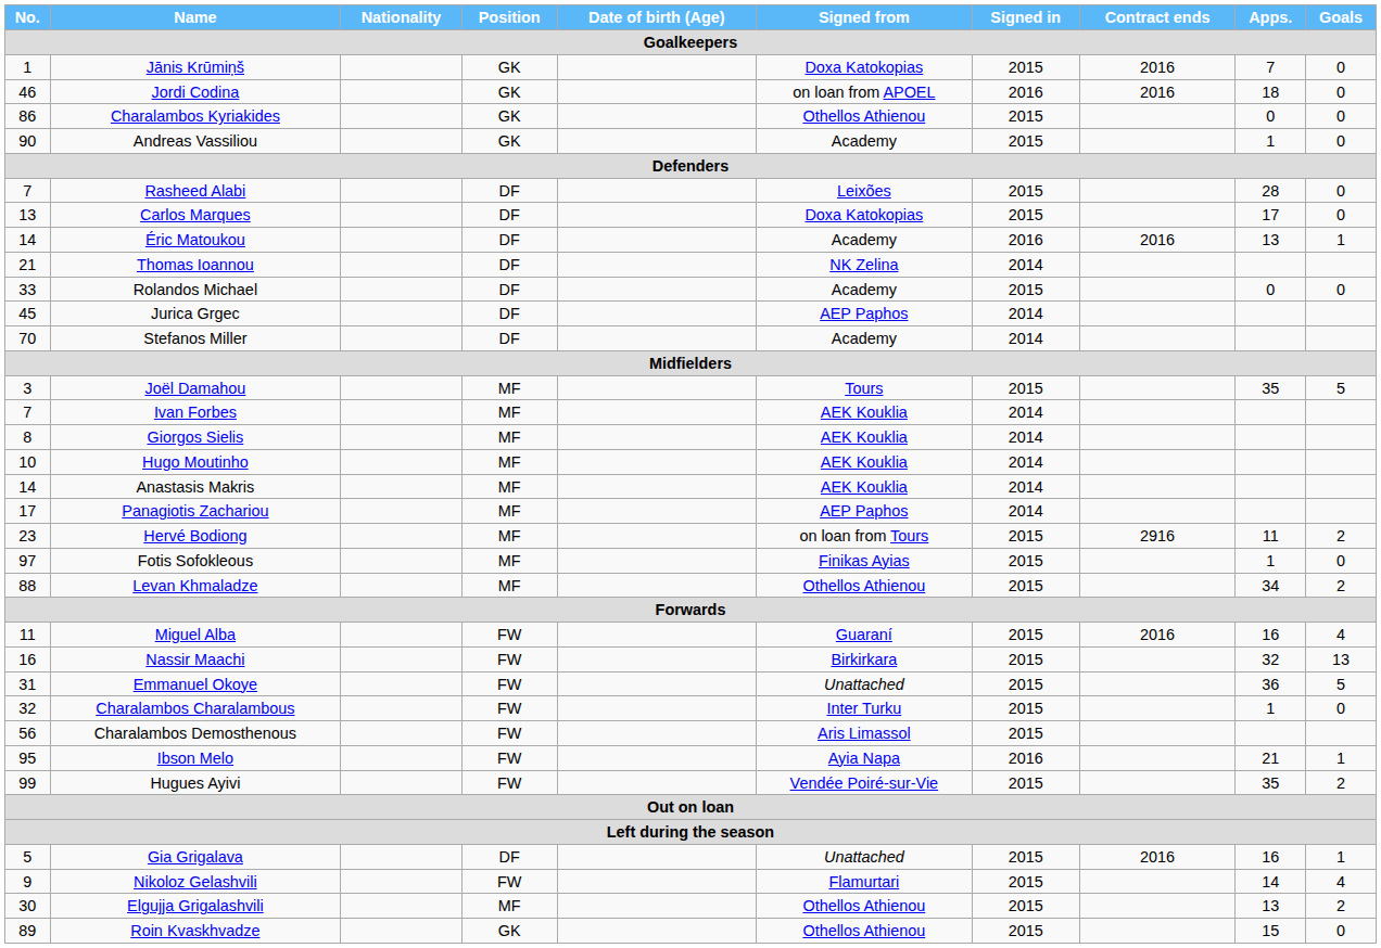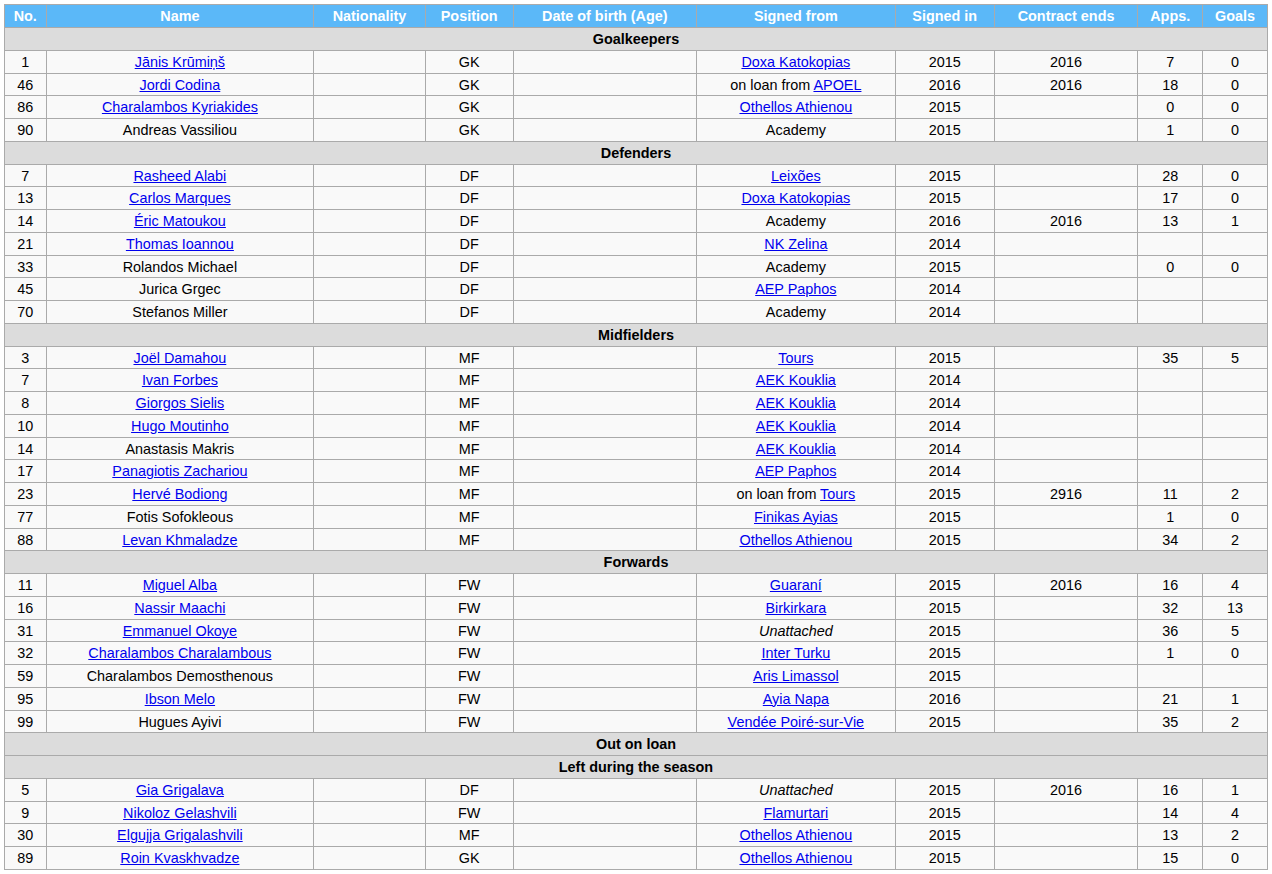 <table class="wikitable"  style="text-align:center; font-size:90%; width:100%;">
 <tr>
 <th style="background:#5BB8F8; color:white; text-align:center;">No.</th>
 <th style="background:#5BB8F8; color:white; text-align:center;">Name</th>
 <th style="background:#5BB8F8; color:white; text-align:center;">Nationality</th>
 <th style="background:#5BB8F8; color:white; text-align:center;">Position</th>
 <th style="background:#5BB8F8; color:white; text-align:center;">Date of birth (Age)</th>
 <th style="background:#5BB8F8; color:white; text-align:center;">Signed from</th>
 <th style="background:#5BB8F8; color:white; text-align:center;">Signed in</th>
 <th style="background:#5BB8F8; color:white; text-align:center;">Contract ends</th>
 <th style="background:#5BB8F8; color:white; text-align:center;">Apps.</th>
 <th style="background:#5BB8F8; color:white; text-align:center;">Goals</th>
 </tr>
 <tr>
 <th colspan="11"  style="background:#dcdcdc; text-align:center;">Goalkeepers</th>
 </tr>
 <tr>
 <td>1</td>
 <td><a href='#'>Jānis Krūmiņš</a></td>
 <td></td>
 <td>GK</td>
 <td></td>
 <td><a href='#'>Doxa Katokopias</a></td>
 <td>2015</td>
 <td>2016</td>
 <td>7</td>
 <td>0</td>
 </tr>
 <tr>
 <td>46</td>
 <td><a href='#'>Jordi Codina</a></td>
 <td></td>
 <td>GK</td>
 <td></td>
 <td>on loan from <a href='#'>APOEL</a></td>
 <td>2016</td>
 <td>2016</td>
 <td>18</td>
 <td>0</td>
 </tr>
 <tr>
 <td>86</td>
 <td><a href='#'>Charalambos Kyriakides</a></td>
 <td></td>
 <td>GK</td>
 <td></td>
 <td><a href='#'>Othellos Athienou</a></td>
 <td>2015</td>
 <td></td>
 <td>0</td>
 <td>0</td>
 </tr>
 <tr>
 <td>90</td>
 <td>Andreas Vassiliou</td>
 <td></td>
 <td>GK</td>
 <td></td>
 <td>Academy</td>
 <td>2015</td>
 <td></td>
 <td>1</td>
 <td>0</td>
 </tr>
 <tr>
 <th colspan="11"  style="background:#dcdcdc; text-align:center;">Defenders</th>
 </tr>
 <tr>
 <td>7</td>
 <td><a href='#'>Rasheed Alabi</a></td>
 <td></td>
 <td>DF</td>
 <td></td>
 <td><a href='#'>Leixões</a></td>
 <td>2015</td>
 <td></td>
 <td>28</td>
 <td>0</td>
 </tr>
 <tr>
 <td>13</td>
 <td><a href='#'>Carlos Marques</a></td>
 <td></td>
 <td>DF</td>
 <td></td>
 <td><a href='#'>Doxa Katokopias</a></td>
 <td>2015</td>
 <td></td>
 <td>17</td>
 <td>0</td>
 </tr>
 <tr>
 <td>14</td>
 <td><a href='#'>Éric Matoukou</a></td>
 <td></td>
 <td>DF</td>
 <td></td>
 <td>Academy</td>
 <td>2016</td>
 <td>2016</td>
 <td>13</td>
 <td>1</td>
 </tr>
 <tr>
 <td>21</td>
 <td><a href='#'>Thomas Ioannou</a></td>
 <td></td>
 <td>DF</td>
 <td></td>
 <td><a href='#'>NK Zelina</a></td>
 <td>2014</td>
 <td></td>
 <td></td>
 <td></td>
 </tr>
 <tr>
 <td>33</td>
 <td>Rolandos Michael</td>
 <td></td>
 <td>DF</td>
 <td></td>
 <td>Academy</td>
 <td>2015</td>
 <td></td>
 <td>0</td>
 <td>0</td>
 </tr>
 <tr>
 <td>45</td>
 <td>Jurica Grgec</td>
 <td></td>
 <td>DF</td>
 <td></td>
 <td><a href='#'>AEP Paphos</a></td>
 <td>2014</td>
 <td></td>
 <td></td>
 <td></td>
 </tr>
 <tr>
 <td>70</td>
 <td>Stefanos Miller</td>
 <td></td>
 <td>DF</td>
 <td></td>
 <td>Academy</td>
 <td>2014</td>
 <td></td>
 <td></td>
 <td></td>
 </tr>
 <tr>
 <th colspan="11"  style="background:#dcdcdc; text-align:center;">Midfielders</th>
 </tr>
 <tr>
 <td>3</td>
 <td><a href='#'>Joël Damahou</a></td>
 <td></td>
 <td>MF</td>
 <td></td>
 <td><a href='#'>Tours</a></td>
 <td>2015</td>
 <td></td>
 <td>35</td>
 <td>5</td>
 </tr>
 <tr>
 <td>7</td>
 <td><a href='#'>Ivan Forbes</a></td>
 <td></td>
 <td>MF</td>
 <td></td>
 <td><a href='#'>AEK Kouklia</a></td>
 <td>2014</td>
 <td></td>
 <td></td>
 <td></td>
 </tr>
 <tr>
 <td>8</td>
 <td><a href='#'>Giorgos Sielis</a></td>
 <td></td>
 <td>MF</td>
 <td></td>
 <td><a href='#'>AEK Kouklia</a></td>
 <td>2014</td>
 <td></td>
 <td></td>
 <td></td>
 </tr>
 <tr>
 <td>10</td>
 <td><a href='#'>Hugo Moutinho</a></td>
 <td></td>
 <td>MF</td>
 <td></td>
 <td><a href='#'>AEK Kouklia</a></td>
 <td>2014</td>
 <td></td>
 <td></td>
 <td></td>
 </tr>
 <tr>
 <td>14</td>
 <td>Anastasis Makris</td>
 <td></td>
 <td>MF</td>
 <td></td>
 <td><a href='#'>AEK Kouklia</a></td>
 <td>2014</td>
 <td></td>
 <td></td>
 <td></td>
 </tr>
 <tr>
 <td>17</td>
 <td><a href='#'>Panagiotis Zachariou</a></td>
 <td></td>
 <td>MF</td>
 <td></td>
 <td><a href='#'>AEP Paphos</a></td>
 <td>2014</td>
 <td></td>
 <td></td>
 <td></td>
 </tr>
 <tr>
 <td>23</td>
 <td><a href='#'>Hervé Bodiong</a></td>
 <td></td>
 <td>MF</td>
 <td></td>
 <td>on loan from <a href='#'>Tours</a></td>
 <td>2015</td>
 <td>2916</td>
 <td>11</td>
 <td>2</td>
 </tr>
 <tr>
-<td>97</td>
+<td>77</td>
 <td>Fotis Sofokleous</td>
 <td></td>
 <td>MF</td>
 <td></td>
 <td><a href='#'>Finikas Ayias</a></td>
 <td>2015</td>
 <td></td>
 <td>1</td>
 <td>0</td>
 </tr>
 <tr>
 <td>88</td>
 <td><a href='#'>Levan Khmaladze</a></td>
 <td></td>
 <td>MF</td>
 <td></td>
 <td><a href='#'>Othellos Athienou</a></td>
 <td>2015</td>
 <td></td>
 <td>34</td>
 <td>2</td>
 </tr>
 <tr>
 <th colspan="11"  style="background:#dcdcdc; text-align:center;">Forwards</th>
 </tr>
 <tr>
 <td>11</td>
 <td><a href='#'>Miguel Alba</a></td>
 <td></td>
 <td>FW</td>
 <td></td>
 <td><a href='#'>Guaraní</a></td>
 <td>2015</td>
 <td>2016</td>
 <td>16</td>
 <td>4</td>
 </tr>
 <tr>
 <td>16</td>
 <td><a href='#'>Nassir Maachi</a></td>
 <td></td>
 <td>FW</td>
 <td></td>
 <td><a href='#'>Birkirkara</a></td>
 <td>2015</td>
 <td></td>
 <td>32</td>
 <td>13</td>
 </tr>
 <tr>
 <td>31</td>
 <td><a href='#'>Emmanuel Okoye</a></td>
 <td></td>
 <td>FW</td>
 <td></td>
 <td><em>Unattached</em></td>
 <td>2015</td>
 <td></td>
 <td>36</td>
 <td>5</td>
 </tr>
 <tr>
 <td>32</td>
 <td><a href='#'>Charalambos Charalambous</a></td>
 <td></td>
 <td>FW</td>
 <td></td>
 <td><a href='#'>Inter Turku</a></td>
 <td>2015</td>
 <td></td>
 <td>1</td>
 <td>0</td>
 </tr>
 <tr>
-<td>56</td>
+<td>59</td>
 <td>Charalambos Demosthenous</td>
 <td></td>
 <td>FW</td>
 <td></td>
 <td><a href='#'>Aris Limassol</a></td>
 <td>2015</td>
 <td></td>
 <td></td>
 <td></td>
 </tr>
 <tr>
 <td>95</td>
 <td><a href='#'>Ibson Melo</a></td>
 <td></td>
 <td>FW</td>
 <td></td>
 <td><a href='#'>Ayia Napa</a></td>
 <td>2016</td>
 <td></td>
 <td>21</td>
 <td>1</td>
 </tr>
 <tr>
 <td>99</td>
 <td>Hugues Ayivi</td>
 <td></td>
 <td>FW</td>
 <td></td>
 <td><a href='#'>Vendée Poiré-sur-Vie</a></td>
 <td>2015</td>
 <td></td>
 <td>35</td>
 <td>2</td>
 </tr>
 <tr>
 <th colspan="11"  style="background:#dcdcdc; text-align:center;">Out on loan</th>
 </tr>
 <tr>
 <th colspan="11"  style="background:#dcdcdc; text-align:center;">Left during the season</th>
 </tr>
 <tr>
 <td>5</td>
 <td><a href='#'>Gia Grigalava</a></td>
 <td></td>
 <td>DF</td>
 <td></td>
 <td><em>Unattached</em></td>
 <td>2015</td>
 <td>2016</td>
 <td>16</td>
 <td>1</td>
 </tr>
 <tr>
 <td>9</td>
 <td><a href='#'>Nikoloz Gelashvili</a></td>
 <td></td>
 <td>FW</td>
 <td></td>
 <td><a href='#'>Flamurtari</a></td>
 <td>2015</td>
 <td></td>
 <td>14</td>
 <td>4</td>
 </tr>
 <tr>
 <td>30</td>
 <td><a href='#'>Elgujja Grigalashvili</a></td>
 <td></td>
 <td>MF</td>
 <td></td>
 <td><a href='#'>Othellos Athienou</a></td>
 <td>2015</td>
 <td></td>
 <td>13</td>
 <td>2</td>
 </tr>
 <tr>
 <td>89</td>
 <td><a href='#'>Roin Kvaskhvadze</a></td>
 <td></td>
 <td>GK</td>
 <td></td>
 <td><a href='#'>Othellos Athienou</a></td>
 <td>2015</td>
 <td></td>
 <td>15</td>
 <td>0</td>
 </tr>
 </table>
